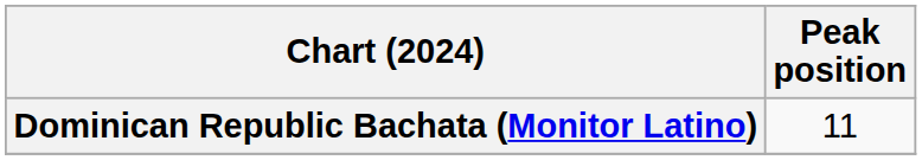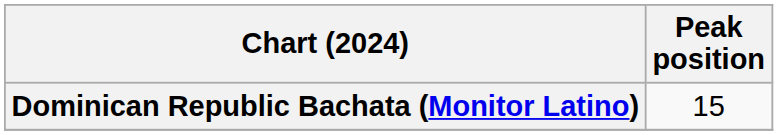 <table class="wikitable plainrowheaders sortable" style="text-align:center">
 <tr>
 <th>Chart (2024)</th>
 <th>Peak<br>position</th>
 </tr>
 <tr>
 <th scope="row">Dominican Republic Bachata (<a href='#'>Monitor Latino</a>)</th>
-<td align=center>11</td>
+<td align=center>15</td>
 </tr>
 <tr>
 </tr>
 </table>
